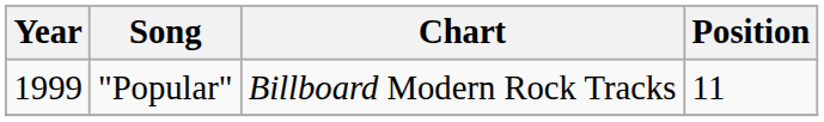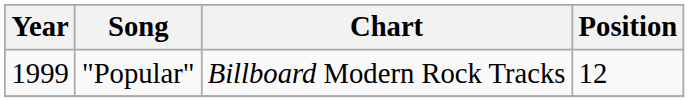 <table class="wikitable">
 <tr>
 <th align="left">Year</th>
 <th align="left">Song</th>
 <th align="left">Chart</th>
 <th align="left">Position</th>
 </tr>
 <tr>
 <td align="left">1999</td>
 <td align="left">"Popular"</td>
 <td align="left"><em>Billboard</em> Modern Rock Tracks</td>
-<td align="left">11</td>
+<td align="left">12</td>
 </tr>
 <tr>
 </tr>
 </table>
